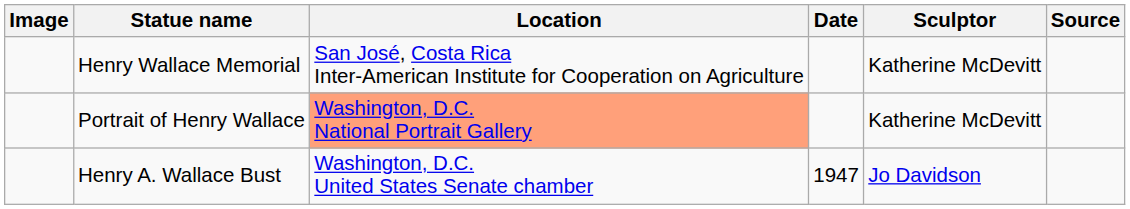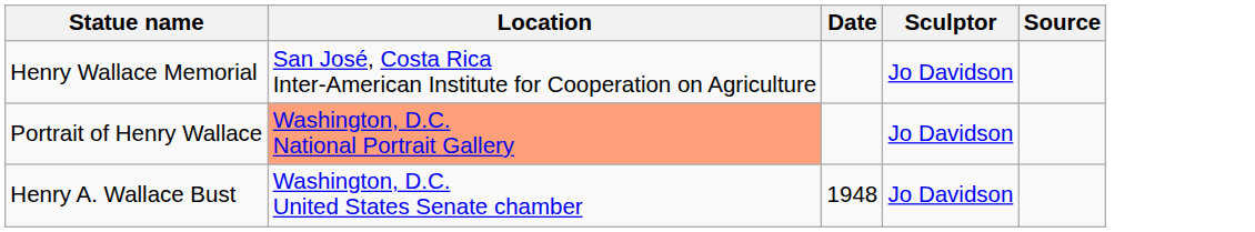 <table class="wikitable sortable">
 <tr>
-<th scope="col" class="unsortable">Image</th>
 <th scope="col">Statue name</th>
 <th scope="col">Location</th>
 <th scope="col">Date</th>
 <th scope="col">Sculptor</th>
 <th scope="col" class="unsortable">Source</th>
 </tr>
 <tr>
-<td></td>
 <td>Henry Wallace Memorial</td>
 <td><a href='#'>San José</a>, <a href='#'>Costa Rica</a><br>Inter-American Institute for Cooperation on Agriculture</td>
 <td></td>
-<td>Katherine McDevitt</td>
+<td><a href='#'>Jo Davidson</a></td>
 <td></td>
 </tr>
 <tr>
-<td></td>
 <td>Portrait of Henry Wallace</td>
 <td style="background: lightsalmon;"><a href='#'>Washington, D.C.</a><br><a href='#'>National Portrait Gallery</a></td>
 <td></td>
-<td>Katherine McDevitt</td>
+<td><a href='#'>Jo Davidson</a></td>
 <td></td>
 </tr>
 <tr>
-<td></td>
 <td>Henry A. Wallace Bust</td>
 <td><a href='#'>Washington, D.C.</a><br><a href='#'>United States Senate chamber</a></td>
-<td>1947</td>
+<td>1948</td>
 <td><a href='#'>Jo Davidson</a></td>
 <td></td>
 </tr>
 </table>
